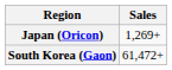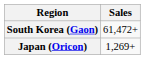 <table class="wikitable plainrowheaders" style="text-align:center;" border="1">
 <tr>
 <th>Region</th>
 <th>Sales</th>
 </tr>
 <tr>
+<th scope="row">South Korea (<a href='#'>Gaon</a>)</th>
+<td>61,472+</td>
+</tr>
+<tr>
 <th scope="row">Japan (<a href='#'>Oricon</a>)</th>
 <td>1,269+</td>
 </tr>
-<tr>
-<th scope="row">South Korea (<a href='#'>Gaon</a>)</th>
-<td>61,472+</td>
-</tr>
 </table>
